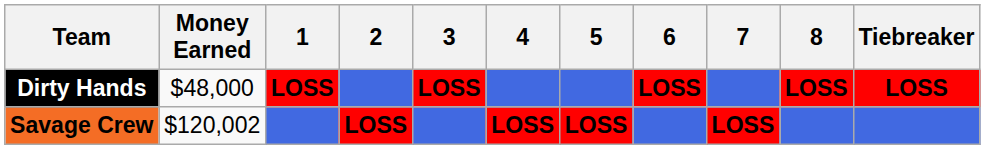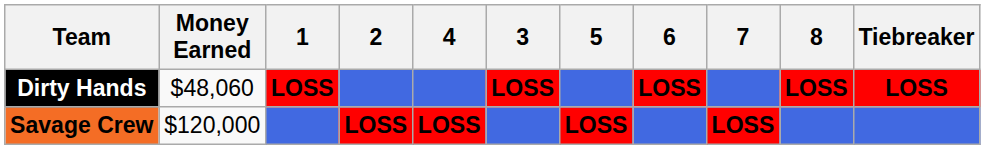 <table class="wikitable" border="3" style="text-align:center;font-size:96%">
 <tr>
 <th>Team</th>
 <th>Money<br>Earned</th>
 <th>1</th>
 <th>2</th>
+<th>4</th>
 <th>3</th>
-<th>4</th>
 <th>5</th>
 <th>6</th>
 <th>7</th>
 <th>8</th>
 <th>Tiebreaker</th>
 </tr>
 <tr>
 <td style="background:#000000; color:#fff;"><strong>Dirty Hands</strong></td>
-<td>$48,000</td>
+<td>$48,060</td>
 <td style="background:red;"><strong>LOSS</strong></td>
 <td style="background:royalblue;"></td>
+<td style="background:royalblue;"></td>
 <td style="background:red;"><strong>LOSS</strong></td>
-<td style="background:royalblue;"></td>
 <td style="background:royalblue;"></td>
 <td style="background:red;"><strong>LOSS</strong></td>
 <td style="background:royalblue;"></td>
 <td style="background:red;"><strong>LOSS</strong></td>
 <td style="background:red;"><strong>LOSS</strong></td>
 </tr>
 <tr>
 <td style="background:#F46D25; color:#000000;"><strong>Savage Crew</strong></td>
-<td>$120,002</td>
+<td>$120,000</td>
 <td style="background:royalblue;"></td>
 <td style="background:red;"><strong>LOSS</strong></td>
+<td style="background:red;"><strong>LOSS</strong></td>
 <td style="background:royalblue;"></td>
-<td style="background:red;"><strong>LOSS</strong></td>
 <td style="background:red;"><strong>LOSS</strong></td>
 <td style="background:royalblue;"></td>
 <td style="background:red;"><strong>LOSS</strong></td>
 <td style="background:royalblue;"></td>
 <td style="background:royalblue;"></td>
 </tr>
 </table>
